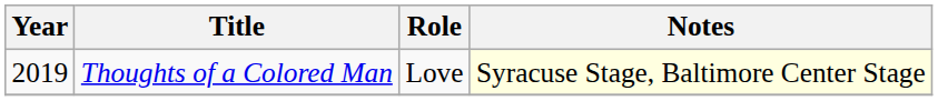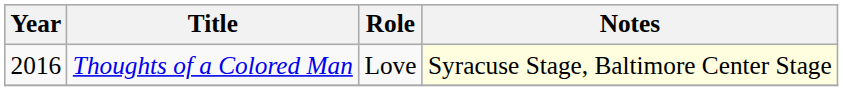 <table class="wikitable sortable">
 <tr>
 <th>Year</th>
 <th>Title</th>
 <th>Role</th>
 <th>Notes</th>
 </tr>
 <tr>
-<td>2019</td>
+<td>2016</td>
 <td><em><a href='#'>Thoughts of a Colored Man</a></em></td>
 <td>Love</td>
 <td style="background: lightyellow;">Syracuse Stage, Baltimore Center Stage</td>
 </tr>
 <tr>
 </tr>
 </table>
